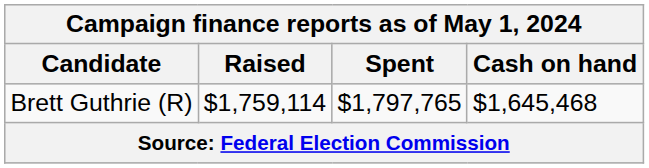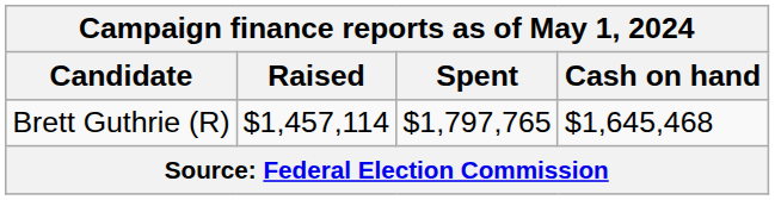 <table class="wikitable sortable">
 <tr>
 <th colspan=4>Campaign finance reports as of May 1, 2024</th>
 </tr>
 <tr style="text-align:center;">
 <th>Candidate</th>
 <th>Raised</th>
 <th>Spent</th>
 <th>Cash on hand</th>
 </tr>
 <tr>
 <td>Brett Guthrie (R)</td>
-<td>$1,759,114</td>
+<td>$1,457,114</td>
 <td>$1,797,765</td>
 <td>$1,645,468</td>
 </tr>
 <tr>
 <th colspan="4"><small>Source: <a href='#'>Federal Election Commission</a></small></th>
 </tr>
 </table>
